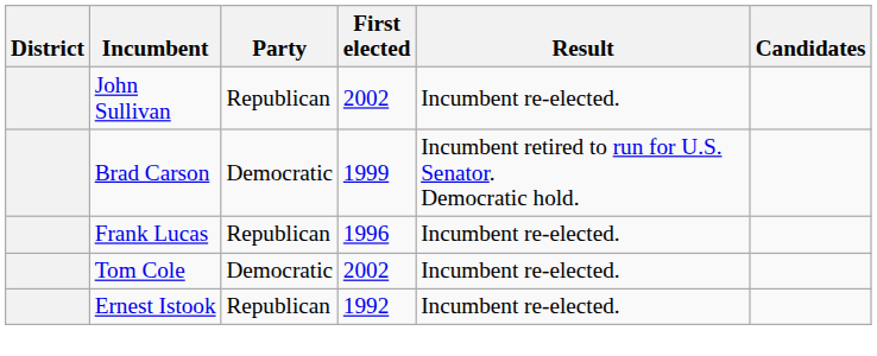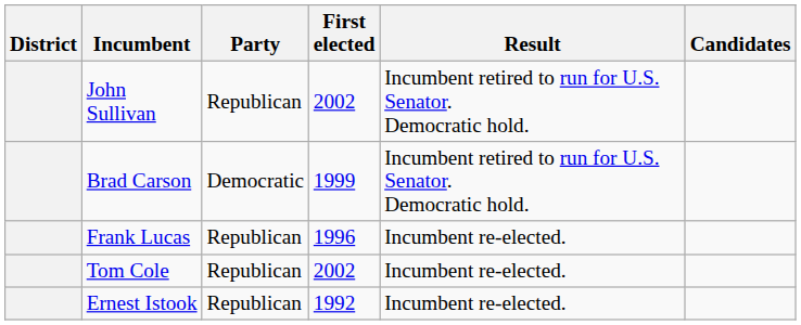 <table class=wikitable>
 <tr valign=bottom>
 <th>District</th>
 <th>Incumbent</th>
 <th>Party</th>
 <th>First<br>elected</th>
 <th>Result</th>
 <th>Candidates</th>
 </tr>
 <tr>
 <th></th>
 <td><a href='#'>John Sullivan</a></td>
 <td>Republican</td>
 <td><a href='#'>2002</a></td>
-<td>Incumbent re-elected.</td>
+<td>Incumbent retired to <a href='#'>run for U.S. Senator</a>.<br> Democratic hold.</td>
 <td nowrap></td>
 </tr>
 <tr>
 <th></th>
 <td><a href='#'>Brad Carson</a></td>
 <td>Democratic</td>
 <td><a href='#'>1999</a></td>
 <td>Incumbent retired to <a href='#'>run for U.S. Senator</a>.<br> Democratic hold.</td>
 <td nowrap></td>
 </tr>
 <tr>
 <th></th>
 <td><a href='#'>Frank Lucas</a></td>
 <td>Republican</td>
 <td><a href='#'>1996</a></td>
 <td>Incumbent re-elected.</td>
 <td nowrap></td>
 </tr>
 <tr>
 <th></th>
 <td><a href='#'>Tom Cole</a></td>
-<td>Democratic</td>
+<td>Republican</td>
 <td><a href='#'>2002</a></td>
 <td>Incumbent re-elected.</td>
 <td nowrap></td>
 </tr>
 <tr>
 <th></th>
 <td><a href='#'>Ernest Istook</a></td>
 <td>Republican</td>
 <td><a href='#'>1992</a></td>
 <td>Incumbent re-elected.</td>
 <td nowrap></td>
 </tr>
 </table>
